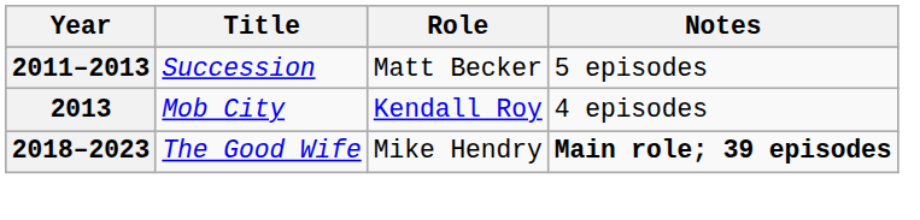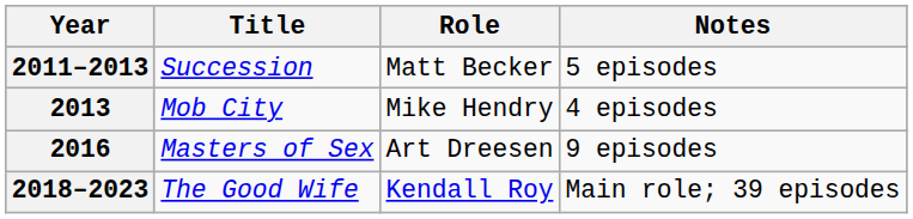 <table class="wikitable plainrowheaders sortable">
 <tr>
 <th scope="col">Year</th>
 <th scope="col">Title</th>
 <th scope="col">Role</th>
 <th scope="col" class="unsortable">Notes</th>
 </tr>
 <tr>
 <th scope="row">2011–2013</th>
 <td><em><a href='#'>Succession</a></em></td>
 <td>Matt Becker</td>
 <td>5 episodes</td>
 </tr>
 <tr>
 <th scope="row">2013</th>
 <td><em><a href='#'>Mob City</a></em></td>
-<td><a href='#'>Kendall Roy</a></td>
+<td>Mike Hendry</td>
 <td>4 episodes</td>
+</tr>
+<tr>
+<th scope="row">2016</th>
+<td><em><a href='#'>Masters of Sex</a></em></td>
+<td>Art Dreesen</td>
+<td>9 episodes</td>
 </tr>
 <tr>
 <th scope="row">2018–2023</th>
 <td><em><a href='#'>The Good Wife</a></em></td>
-<td>Mike Hendry</td>
-<td><strong>Main role; 39 episodes</strong></td>
+<td><a href='#'>Kendall Roy</a></td>
+<td>Main role; 39 episodes</td>
 </tr>
 </table>
